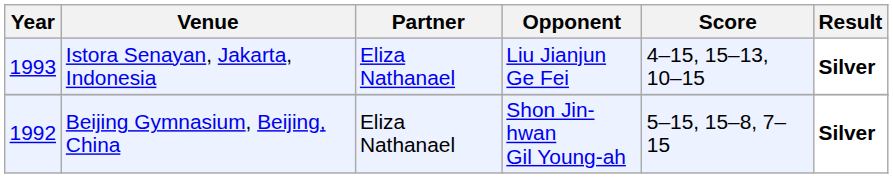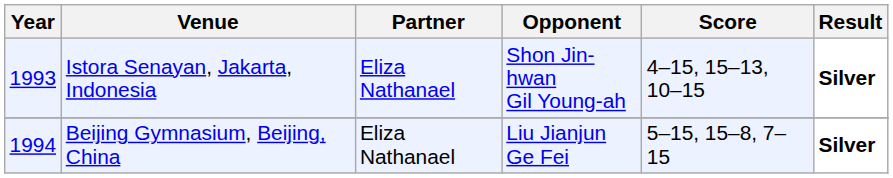 <table class="sortable wikitable" style="font-size: 90%;">
 <tr>
 <th>Year</th>
 <th>Venue</th>
 <th>Partner</th>
 <th>Opponent</th>
 <th>Score</th>
 <th>Result</th>
 </tr>
 <tr style="background:#ECF2FF">
 <td align="center"><a href='#'>1993</a></td>
 <td align="left"><a href='#'>Istora Senayan</a>, <a href='#'>Jakarta</a>, <a href='#'>Indonesia</a></td>
 <td align="left"> <a href='#'>Eliza Nathanael</a></td>
-<td align="left"> <a href='#'>Liu Jianjun</a> <br>  <a href='#'>Ge Fei</a></td>
+<td align="left"> <a href='#'>Shon Jin-hwan</a><br>  <a href='#'>Gil Young-ah</a></td>
 <td align="left">4–15, 15–13, 10–15</td>
 <td style="text-align:left; background:white"> <strong>Silver</strong></td>
 </tr>
 <tr>
 </tr>
 <tr style="background:#ECF2FF">
-<td align="center"><a href='#'>1992</a></td>
+<td align="center"><a href='#'>1994</a></td>
 <td align="left"><a href='#'>Beijing Gymnasium</a>, <a href='#'>Beijing, China</a></td>
 <td align="left"> Eliza Nathanael</td>
-<td align="left"> <a href='#'>Shon Jin-hwan</a><br>  <a href='#'>Gil Young-ah</a></td>
+<td align="left"> <a href='#'>Liu Jianjun</a> <br>  <a href='#'>Ge Fei</a></td>
 <td align="left">5–15, 15–8, 7–15</td>
 <td style="text-align:left; background:white"> <strong>Silver</strong></td>
 </tr>
 </table>
